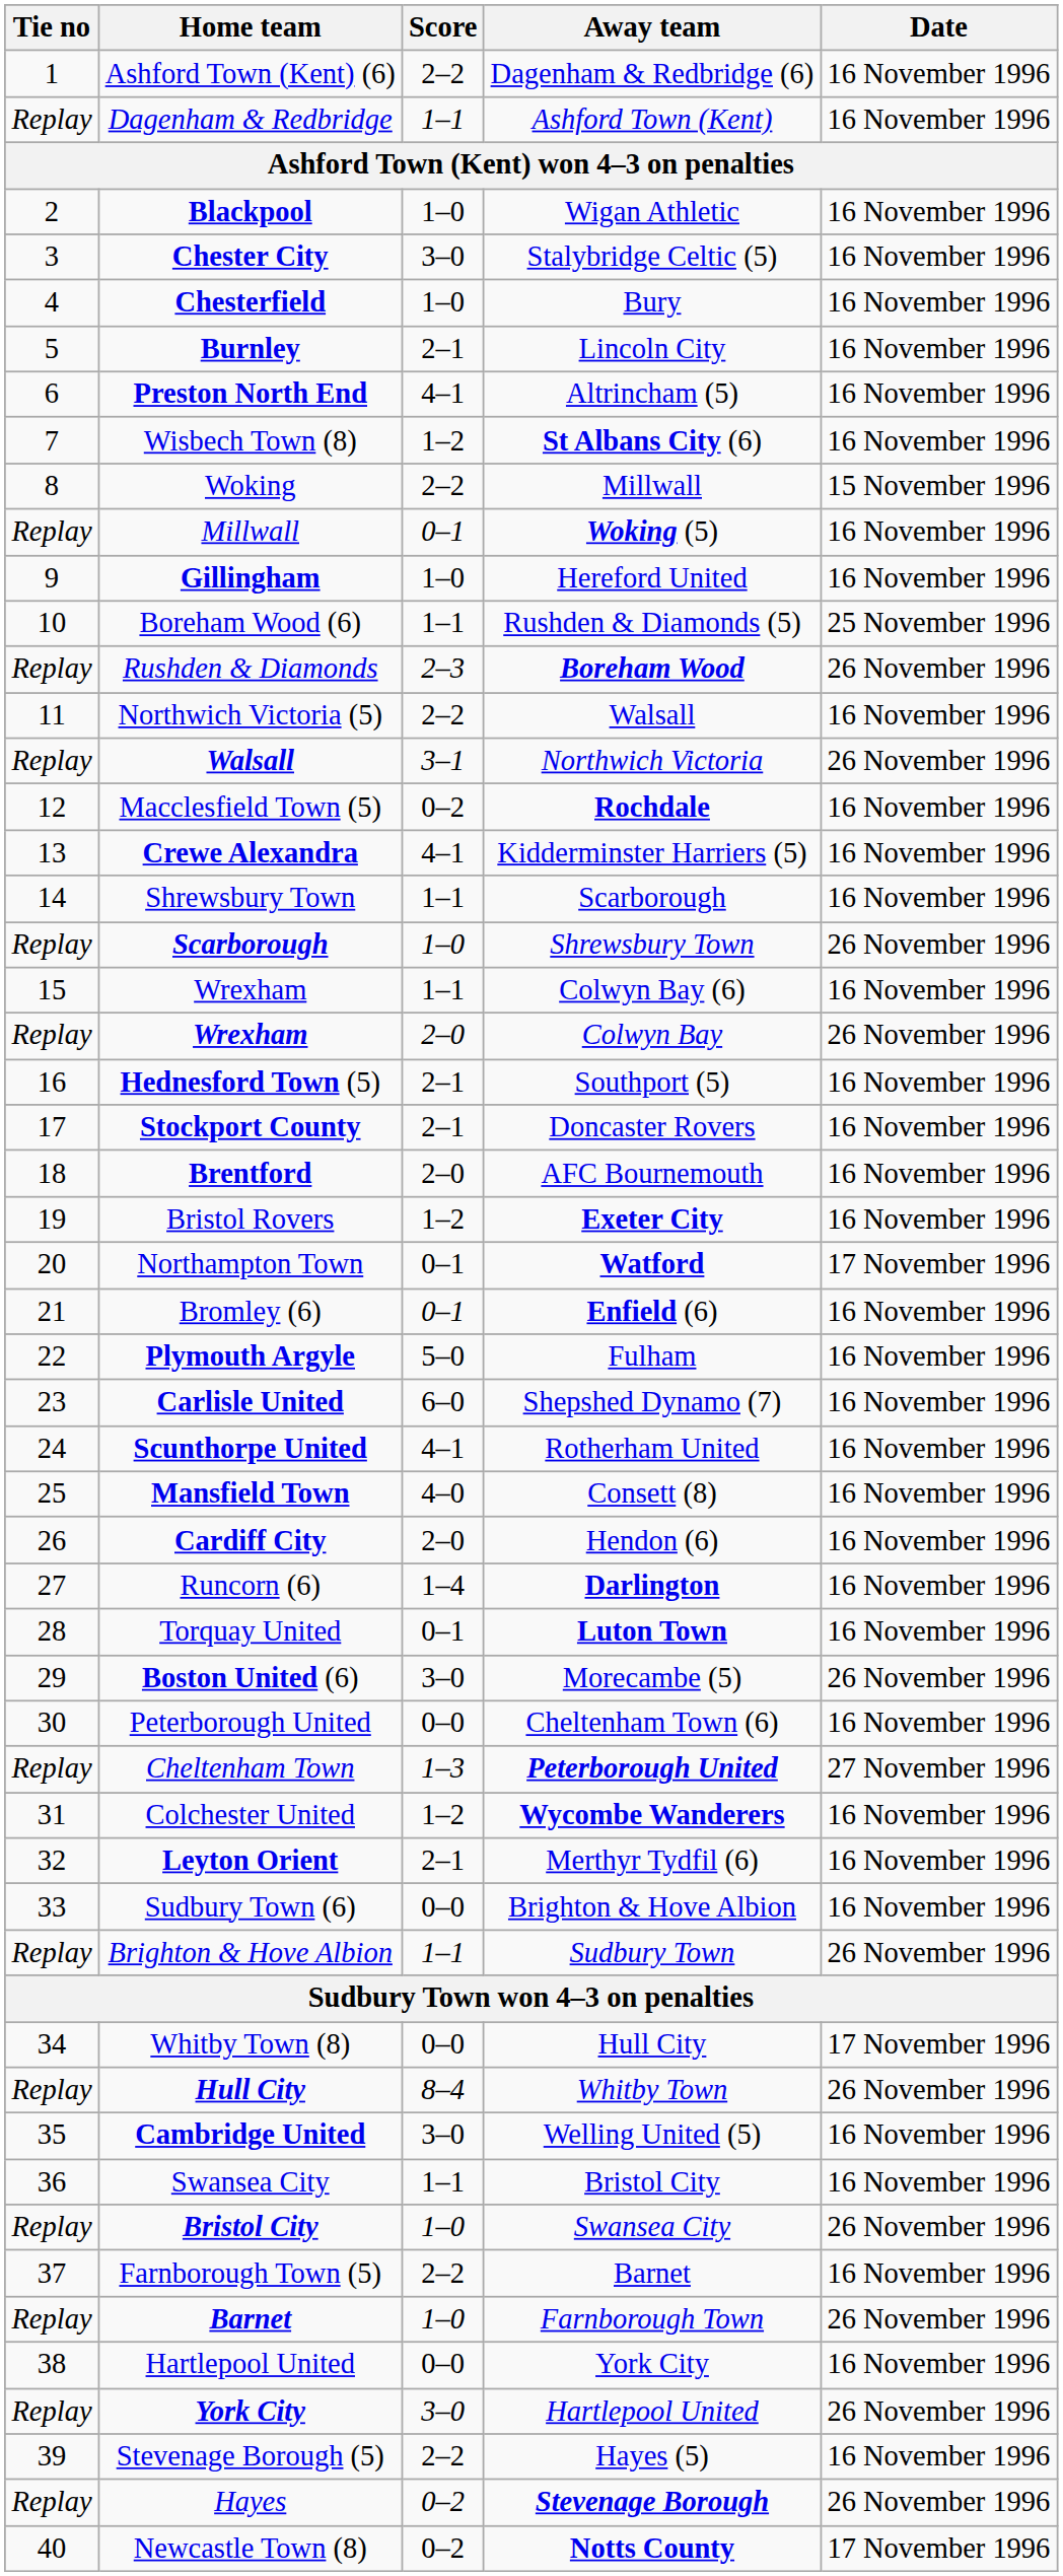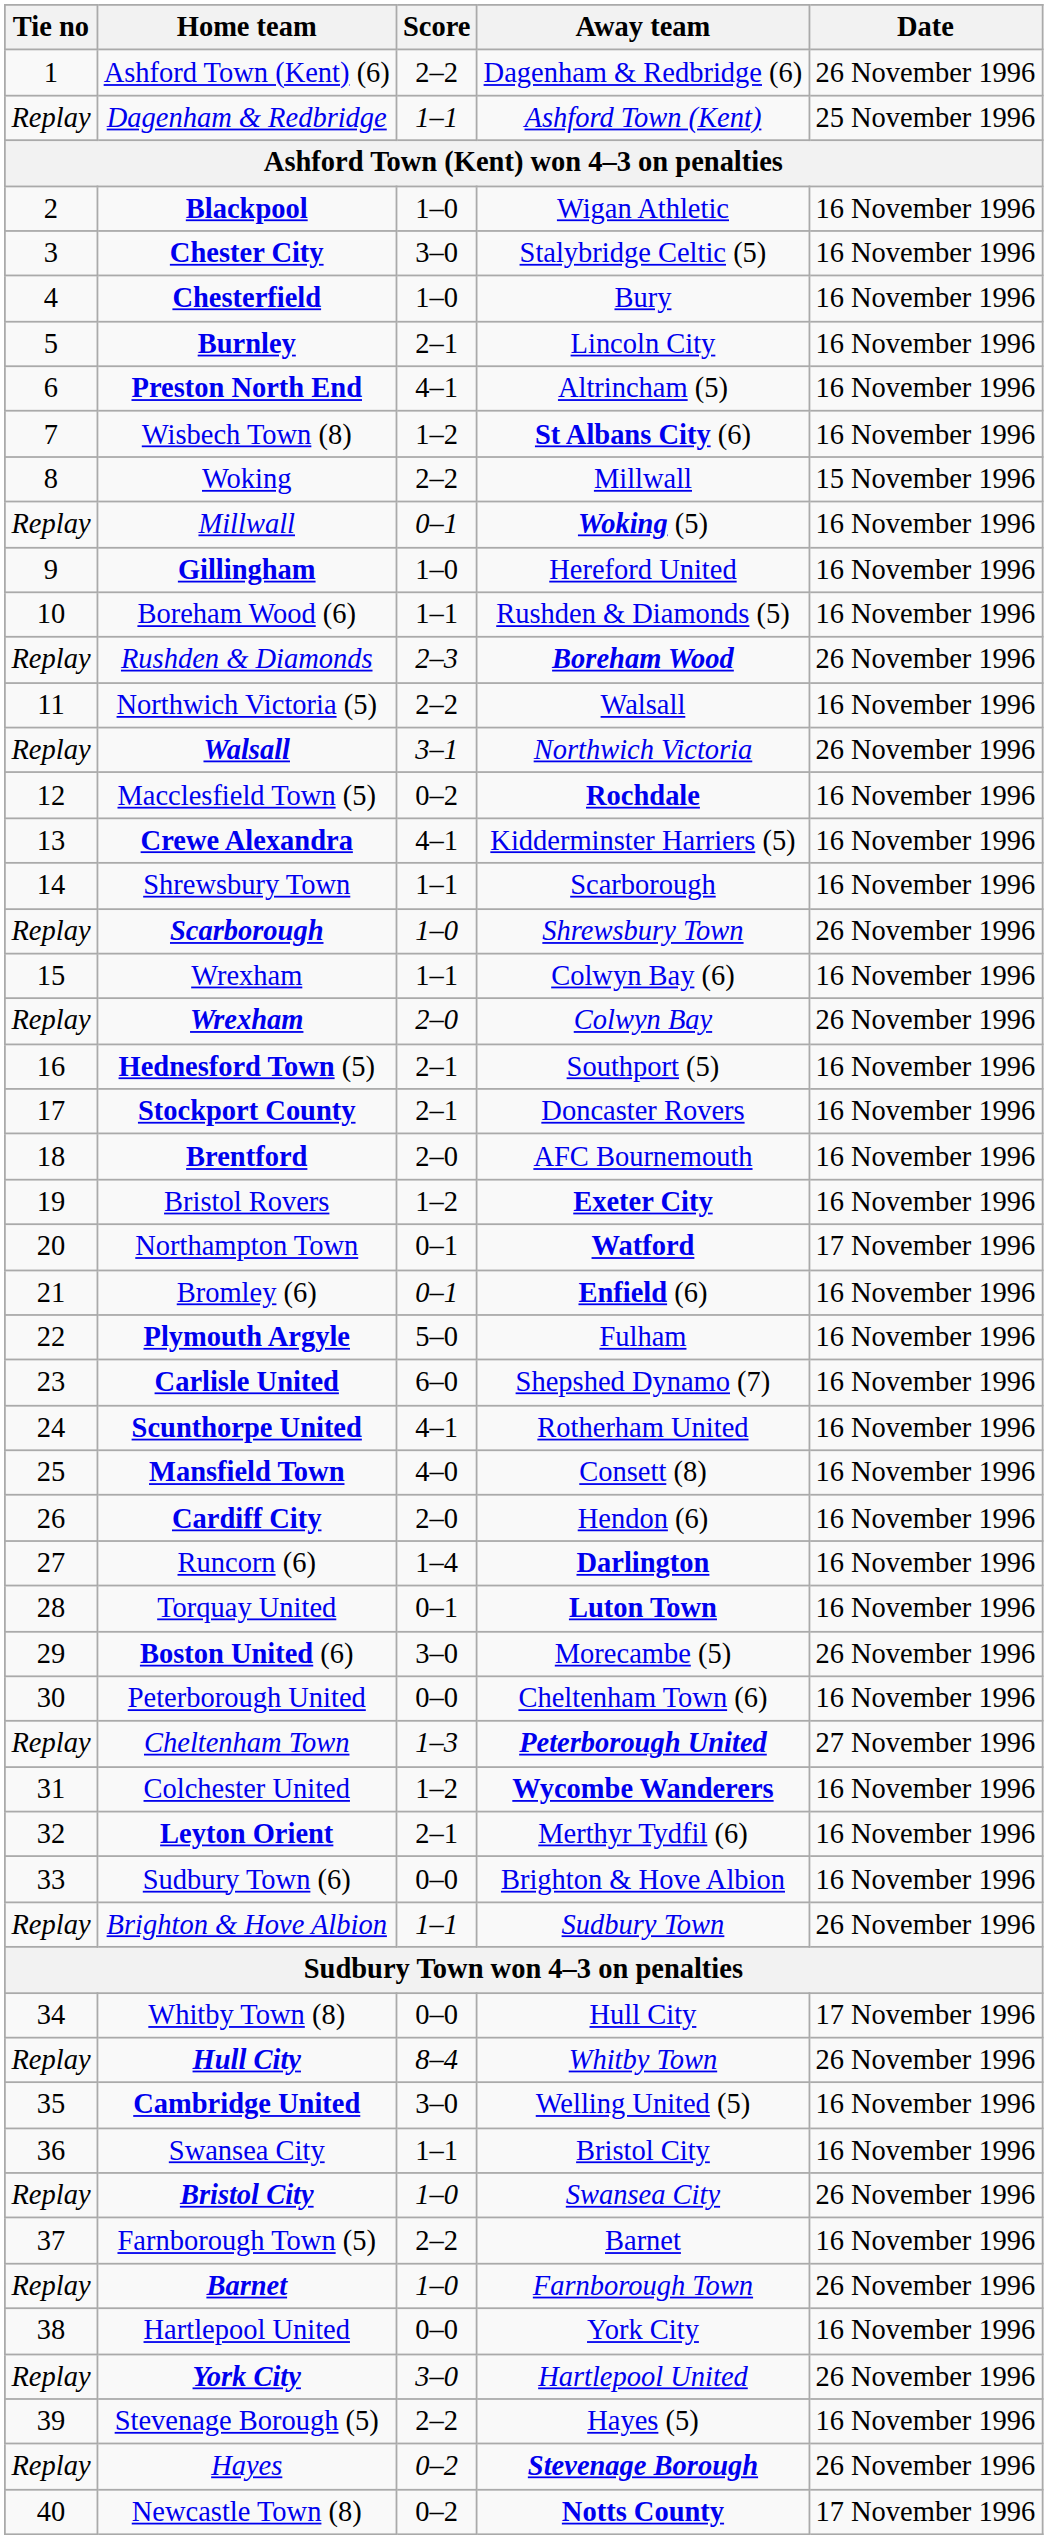 <table class="wikitable" style="text-align: center">
 <tr>
 <th>Tie no</th>
 <th>Home team</th>
 <th>Score</th>
 <th>Away team</th>
 <th>Date</th>
 </tr>
 <tr>
 <td>1</td>
 <td><a href='#'>Ashford Town (Kent)</a> (6)</td>
 <td>2–2</td>
 <td><a href='#'>Dagenham & Redbridge</a> (6)</td>
-<td>16 November 1996</td>
+<td>26 November 1996</td>
 </tr>
 <tr>
 <td><em>Replay</em></td>
 <td><em><a href='#'>Dagenham & Redbridge</a></em></td>
 <td><em>1–1</em></td>
 <td><em><a href='#'>Ashford Town (Kent)</a></em></td>
-<td>16 November 1996</td>
+<td>25 November 1996</td>
 </tr>
 <tr>
 <th colspan=5>Ashford Town (Kent) won 4–3 on penalties</th>
 </tr>
 <tr>
 <td>2</td>
 <td><strong><a href='#'>Blackpool</a></strong></td>
 <td>1–0</td>
 <td><a href='#'>Wigan Athletic</a></td>
 <td>16 November 1996</td>
 </tr>
 <tr>
 <td>3</td>
 <td><strong><a href='#'>Chester City</a></strong></td>
 <td>3–0</td>
 <td><a href='#'>Stalybridge Celtic</a> (5)</td>
 <td>16 November 1996</td>
 </tr>
 <tr>
 <td>4</td>
 <td><strong><a href='#'>Chesterfield</a></strong></td>
 <td>1–0</td>
 <td><a href='#'>Bury</a></td>
 <td>16 November 1996</td>
 </tr>
 <tr>
 <td>5</td>
 <td><strong><a href='#'>Burnley</a></strong></td>
 <td>2–1</td>
 <td><a href='#'>Lincoln City</a></td>
 <td>16 November 1996</td>
 </tr>
 <tr>
 <td>6</td>
 <td><strong><a href='#'>Preston North End</a></strong></td>
 <td>4–1</td>
 <td><a href='#'>Altrincham</a> (5)</td>
 <td>16 November 1996</td>
 </tr>
 <tr>
 <td>7</td>
 <td><a href='#'>Wisbech Town</a> (8)</td>
 <td>1–2</td>
 <td><strong><a href='#'>St Albans City</a></strong> (6)</td>
 <td>16 November 1996</td>
 </tr>
 <tr>
 <td>8</td>
 <td><a href='#'>Woking</a></td>
 <td>2–2</td>
 <td><a href='#'>Millwall</a></td>
 <td>15 November 1996</td>
 </tr>
 <tr>
 <td><em>Replay</em></td>
 <td><em><a href='#'>Millwall</a></em></td>
 <td><em>0–1</em></td>
 <td><strong><em><a href='#'>Woking</a></em></strong> (5)</td>
 <td>16 November 1996</td>
 </tr>
 <tr>
 <td>9</td>
 <td><strong><a href='#'>Gillingham</a></strong></td>
 <td>1–0</td>
 <td><a href='#'>Hereford United</a></td>
 <td>16 November 1996</td>
 </tr>
 <tr>
 <td>10</td>
 <td><a href='#'>Boreham Wood</a> (6)</td>
 <td>1–1</td>
 <td><a href='#'>Rushden & Diamonds</a> (5)</td>
-<td>25 November 1996</td>
+<td>16 November 1996</td>
 </tr>
 <tr>
 <td><em>Replay</em></td>
 <td><em><a href='#'>Rushden & Diamonds</a></em></td>
 <td><em>2–3</em></td>
 <td><strong><em><a href='#'>Boreham Wood</a></em></strong></td>
 <td>26 November 1996</td>
 </tr>
 <tr>
 <td>11</td>
 <td><a href='#'>Northwich Victoria</a> (5)</td>
 <td>2–2</td>
 <td><a href='#'>Walsall</a></td>
 <td>16 November 1996</td>
 </tr>
 <tr>
 <td><em>Replay</em></td>
 <td><strong><em><a href='#'>Walsall</a></em></strong></td>
 <td><em>3–1</em></td>
 <td><em><a href='#'>Northwich Victoria</a></em></td>
 <td>26 November 1996</td>
 </tr>
 <tr>
 <td>12</td>
 <td><a href='#'>Macclesfield Town</a> (5)</td>
 <td>0–2</td>
 <td><strong><a href='#'>Rochdale</a></strong></td>
 <td>16 November 1996</td>
 </tr>
 <tr>
 <td>13</td>
 <td><strong><a href='#'>Crewe Alexandra</a></strong></td>
 <td>4–1</td>
 <td><a href='#'>Kidderminster Harriers</a> (5)</td>
 <td>16 November 1996</td>
 </tr>
 <tr>
 <td>14</td>
 <td><a href='#'>Shrewsbury Town</a></td>
 <td>1–1</td>
 <td><a href='#'>Scarborough</a></td>
 <td>16 November 1996</td>
 </tr>
 <tr>
 <td><em>Replay</em></td>
 <td><strong><em><a href='#'>Scarborough</a></em></strong></td>
 <td><em>1–0</em></td>
 <td><em><a href='#'>Shrewsbury Town</a></em></td>
 <td>26 November 1996</td>
 </tr>
 <tr>
 <td>15</td>
 <td><a href='#'>Wrexham</a></td>
 <td>1–1</td>
 <td><a href='#'>Colwyn Bay</a> (6)</td>
 <td>16 November 1996</td>
 </tr>
 <tr>
 <td><em>Replay</em></td>
 <td><strong><em><a href='#'>Wrexham</a></em></strong></td>
 <td><em>2–0</em></td>
 <td><em><a href='#'>Colwyn Bay</a></em></td>
 <td>26 November 1996</td>
 </tr>
 <tr>
 <td>16</td>
 <td><strong><a href='#'>Hednesford Town</a></strong> (5)</td>
 <td>2–1</td>
 <td><a href='#'>Southport</a> (5)</td>
 <td>16 November 1996</td>
 </tr>
 <tr>
 <td>17</td>
 <td><strong><a href='#'>Stockport County</a></strong></td>
 <td>2–1</td>
 <td><a href='#'>Doncaster Rovers</a></td>
 <td>16 November 1996</td>
 </tr>
 <tr>
 <td>18</td>
 <td><strong><a href='#'>Brentford</a></strong></td>
 <td>2–0</td>
 <td><a href='#'>AFC Bournemouth</a></td>
 <td>16 November 1996</td>
 </tr>
 <tr>
 <td>19</td>
 <td><a href='#'>Bristol Rovers</a></td>
 <td>1–2</td>
 <td><strong><a href='#'>Exeter City</a></strong></td>
 <td>16 November 1996</td>
 </tr>
 <tr>
 <td>20</td>
 <td><a href='#'>Northampton Town</a></td>
 <td>0–1</td>
 <td><strong><a href='#'>Watford</a></strong></td>
 <td>17 November 1996</td>
 </tr>
 <tr>
 <td>21</td>
 <td><a href='#'>Bromley</a> (6)</td>
 <td><em>0–1</em></td>
 <td><strong><a href='#'>Enfield</a></strong> (6)</td>
 <td>16 November 1996</td>
 </tr>
 <tr>
 <td>22</td>
 <td><strong><a href='#'>Plymouth Argyle</a></strong></td>
 <td>5–0</td>
 <td><a href='#'>Fulham</a></td>
 <td>16 November 1996</td>
 </tr>
 <tr>
 <td>23</td>
 <td><strong><a href='#'>Carlisle United</a></strong></td>
 <td>6–0</td>
 <td><a href='#'>Shepshed Dynamo</a> (7)</td>
 <td>16 November 1996</td>
 </tr>
 <tr>
 <td>24</td>
 <td><strong><a href='#'>Scunthorpe United</a></strong></td>
 <td>4–1</td>
 <td><a href='#'>Rotherham United</a></td>
 <td>16 November 1996</td>
 </tr>
 <tr>
 <td>25</td>
 <td><strong><a href='#'>Mansfield Town</a></strong></td>
 <td>4–0</td>
 <td><a href='#'>Consett</a> (8)</td>
 <td>16 November 1996</td>
 </tr>
 <tr>
 <td>26</td>
 <td><strong><a href='#'>Cardiff City</a></strong></td>
 <td>2–0</td>
 <td><a href='#'>Hendon</a> (6)</td>
 <td>16 November 1996</td>
 </tr>
 <tr>
 <td>27</td>
 <td><a href='#'>Runcorn</a> (6)</td>
 <td>1–4</td>
 <td><strong><a href='#'>Darlington</a></strong></td>
 <td>16 November 1996</td>
 </tr>
 <tr>
 <td>28</td>
 <td><a href='#'>Torquay United</a></td>
 <td>0–1</td>
 <td><strong><a href='#'>Luton Town</a></strong></td>
 <td>16 November 1996</td>
 </tr>
 <tr>
 <td>29</td>
 <td><strong><a href='#'>Boston United</a></strong> (6)</td>
 <td>3–0</td>
 <td><a href='#'>Morecambe</a> (5)</td>
 <td>26 November 1996</td>
 </tr>
 <tr>
 <td>30</td>
 <td><a href='#'>Peterborough United</a></td>
 <td>0–0</td>
 <td><a href='#'>Cheltenham Town</a> (6)</td>
 <td>16 November 1996</td>
 </tr>
 <tr>
 <td><em>Replay</em></td>
 <td><em><a href='#'>Cheltenham Town</a></em></td>
 <td><em>1–3</em></td>
 <td><strong><em><a href='#'>Peterborough United</a></em></strong></td>
 <td>27 November 1996</td>
 </tr>
 <tr>
 <td>31</td>
 <td><a href='#'>Colchester United</a></td>
 <td>1–2</td>
 <td><strong><a href='#'>Wycombe Wanderers</a></strong></td>
 <td>16 November 1996</td>
 </tr>
 <tr>
 <td>32</td>
 <td><strong><a href='#'>Leyton Orient</a></strong></td>
 <td>2–1</td>
 <td><a href='#'>Merthyr Tydfil</a> (6)</td>
 <td>16 November 1996</td>
 </tr>
 <tr>
 <td>33</td>
 <td><a href='#'>Sudbury Town</a> (6)</td>
 <td>0–0</td>
 <td><a href='#'>Brighton & Hove Albion</a></td>
 <td>16 November 1996</td>
 </tr>
 <tr>
 <td><em>Replay</em></td>
 <td><em><a href='#'>Brighton & Hove Albion</a></em></td>
 <td><em>1–1</em></td>
 <td><em><a href='#'>Sudbury Town</a></em></td>
 <td>26 November 1996</td>
 </tr>
 <tr>
 <th colspan=5>Sudbury Town won 4–3 on penalties</th>
 </tr>
 <tr>
 <td>34</td>
 <td><a href='#'>Whitby Town</a> (8)</td>
 <td>0–0</td>
 <td><a href='#'>Hull City</a></td>
 <td>17 November 1996</td>
 </tr>
 <tr>
 <td><em>Replay</em></td>
 <td><strong><em><a href='#'>Hull City</a></em></strong></td>
 <td><em>8–4</em></td>
 <td><em><a href='#'>Whitby Town</a></em></td>
 <td>26 November 1996</td>
 </tr>
 <tr>
 <td>35</td>
 <td><strong><a href='#'>Cambridge United</a></strong></td>
 <td>3–0</td>
 <td><a href='#'>Welling United</a> (5)</td>
 <td>16 November 1996</td>
 </tr>
 <tr>
 <td>36</td>
 <td><a href='#'>Swansea City</a></td>
 <td>1–1</td>
 <td><a href='#'>Bristol City</a></td>
 <td>16 November 1996</td>
 </tr>
 <tr>
 <td><em>Replay</em></td>
 <td><strong><em><a href='#'>Bristol City</a></em></strong></td>
 <td><em>1–0</em></td>
 <td><em><a href='#'>Swansea City</a></em></td>
 <td>26 November 1996</td>
 </tr>
 <tr>
 <td>37</td>
 <td><a href='#'>Farnborough Town</a> (5)</td>
 <td>2–2</td>
 <td><a href='#'>Barnet</a></td>
 <td>16 November 1996</td>
 </tr>
 <tr>
 <td><em>Replay</em></td>
 <td><strong><em><a href='#'>Barnet</a></em></strong></td>
 <td><em>1–0</em></td>
 <td><em><a href='#'>Farnborough Town</a></em></td>
 <td>26 November 1996</td>
 </tr>
 <tr>
 <td>38</td>
 <td><a href='#'>Hartlepool United</a></td>
 <td>0–0</td>
 <td><a href='#'>York City</a></td>
 <td>16 November 1996</td>
 </tr>
 <tr>
 <td><em>Replay</em></td>
 <td><strong><em><a href='#'>York City</a></em></strong></td>
 <td><em>3–0</em></td>
 <td><em><a href='#'>Hartlepool United</a></em></td>
 <td>26 November 1996</td>
 </tr>
 <tr>
 <td>39</td>
 <td><a href='#'>Stevenage Borough</a> (5)</td>
 <td>2–2</td>
 <td><a href='#'>Hayes</a> (5)</td>
 <td>16 November 1996</td>
 </tr>
 <tr>
 <td><em>Replay</em></td>
 <td><em><a href='#'>Hayes</a></em></td>
 <td><em>0–2</em></td>
 <td><strong><em><a href='#'>Stevenage Borough</a></em></strong></td>
 <td>26 November 1996</td>
 </tr>
 <tr>
 <td>40</td>
 <td><a href='#'>Newcastle Town</a> (8)</td>
 <td>0–2</td>
 <td><strong><a href='#'>Notts County</a></strong></td>
 <td>17 November 1996</td>
 </tr>
 </table>
